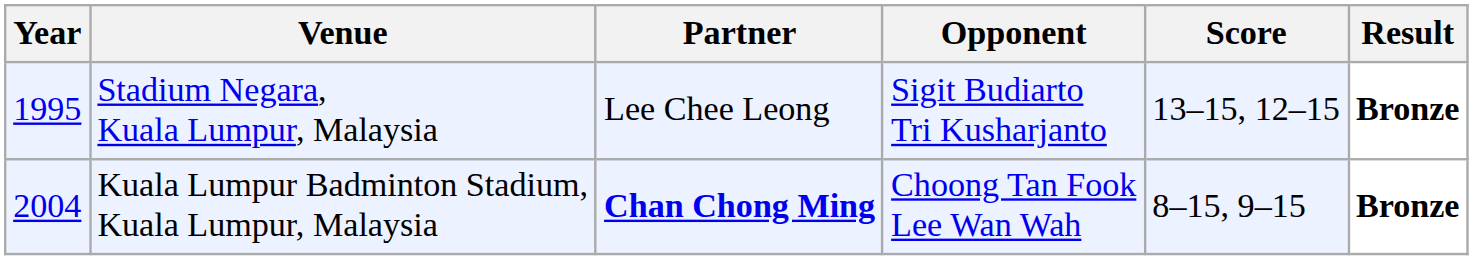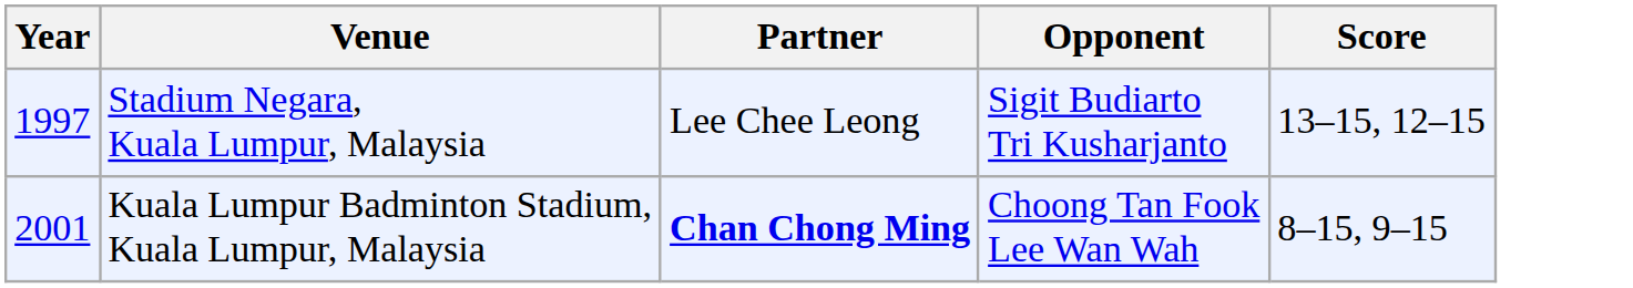 <table class="sortable wikitable" style="font-size: 90%;">
 <tr>
 <th>Year</th>
 <th>Venue</th>
 <th>Partner</th>
 <th>Opponent</th>
 <th>Score</th>
-<th>Result</th>
 </tr>
 <tr style="background:#ECF2FF">
-<td align="center"><a href='#'>1995</a></td>
+<td align="center"><a href='#'>1997</a></td>
 <td align="left"><a href='#'>Stadium Negara</a>,<br><a href='#'>Kuala Lumpur</a>, Malaysia</td>
 <td align="left"> Lee Chee Leong</td>
 <td align="left"> <a href='#'>Sigit Budiarto</a><br> <a href='#'>Tri Kusharjanto</a></td>
 <td align="left">13–15, 12–15</td>
-<td style="text-align:left; background:white"> <strong>Bronze</strong></td>
 </tr>
 <tr style="background:#ECF2FF">
-<td align="center"><a href='#'>2004</a></td>
+<td align="center"><a href='#'>2001</a></td>
 <td align="left">Kuala Lumpur Badminton Stadium,<br>Kuala Lumpur, Malaysia</td>
 <td align="left"><strong> <a href='#'>Chan Chong Ming</a></strong></td>
 <td align="left"> <a href='#'>Choong Tan Fook</a><br> <a href='#'>Lee Wan Wah</a></td>
 <td align="left">8–15, 9–15</td>
-<td style="text-align:left; background:white"> <strong>Bronze</strong></td>
 </tr>
 </table>
